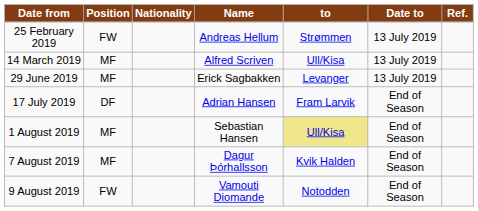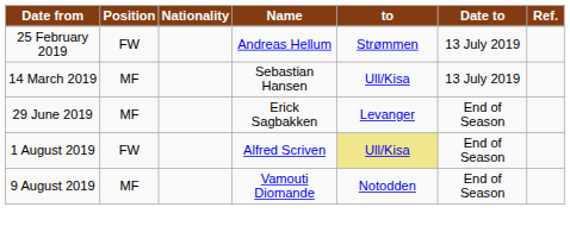 <table class="wikitable" style="text-align:center; font-size:90%; ">
 <tr>
 <th style="background:#833C12; color:white; width:200px;">Date from</th>
 <th style="background:#833C12; color:white; width:50px;">Position</th>
 <th style="background:#833C12; color:white; width:50px;">Nationality</th>
 <th style="background:#833C12; color:white; width:200px;">Name</th>
 <th style="background:#833C12; color:white; width:200px;">to</th>
 <th style="background:#833C12; color:white; width:200px;">Date to</th>
 <th style="background:#833C12; color:white; width:50px;">Ref.</th>
 </tr>
 <tr>
 <td>25 February 2019</td>
 <td>FW</td>
 <td></td>
 <td><a href='#'>Andreas Hellum</a></td>
 <td><a href='#'>Strømmen</a></td>
 <td>13 July 2019</td>
 <td></td>
 </tr>
 <tr>
 <td>14 March 2019</td>
 <td>MF</td>
 <td></td>
-<td><a href='#'>Alfred Scriven</a></td>
+<td>Sebastian Hansen</td>
 <td><a href='#'>Ull/Kisa</a></td>
 <td>13 July 2019</td>
 <td></td>
 </tr>
 <tr>
 <td>29 June 2019</td>
 <td>MF</td>
 <td></td>
 <td>Erick Sagbakken</td>
 <td><a href='#'>Levanger</a></td>
-<td>13 July 2019</td>
-<td></td>
-</tr>
-<tr>
-<td>17 July 2019</td>
-<td>DF</td>
-<td></td>
-<td><a href='#'>Adrian Hansen</a></td>
-<td><a href='#'>Fram Larvik</a></td>
 <td>End of Season</td>
 <td></td>
 </tr>
 <tr>
 <td>1 August 2019</td>
-<td>MF</td>
+<td>FW</td>
 <td></td>
-<td>Sebastian Hansen</td>
+<td><a href='#'>Alfred Scriven</a></td>
 <td style="background: khaki;"><a href='#'>Ull/Kisa</a></td>
 <td>End of Season</td>
 <td></td>
 </tr>
 <tr>
-<td>7 August 2019</td>
+<td>9 August 2019</td>
 <td>MF</td>
-<td></td>
-<td><a href='#'>Dagur Þórhallsson</a></td>
-<td><a href='#'>Kvik Halden</a></td>
-<td>End of Season</td>
-<td></td>
-</tr>
-<tr>
-<td>9 August 2019</td>
-<td>FW</td>
 <td></td>
 <td><a href='#'>Vamouti Diomande</a></td>
 <td><a href='#'>Notodden</a></td>
 <td>End of Season</td>
 <td></td>
 </tr>
 </table>
